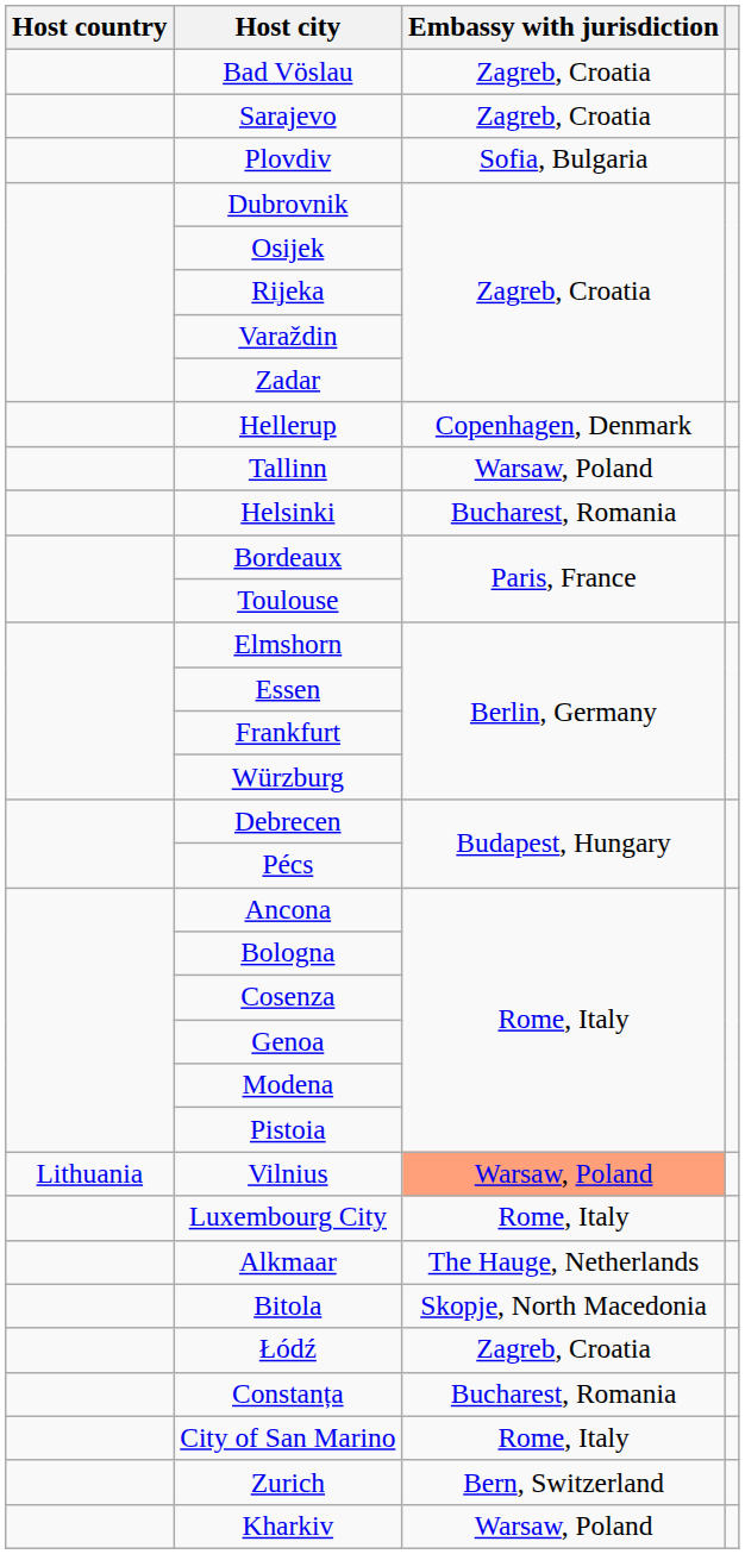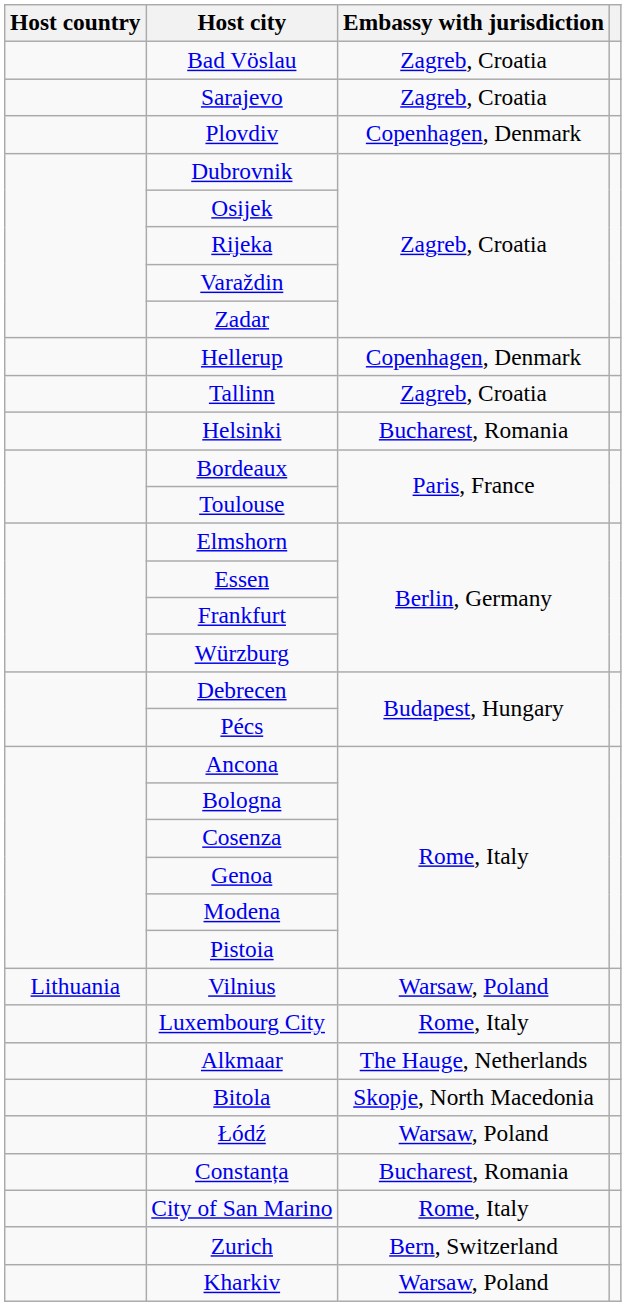 <table class="wikitable plainrowheaders" style="text-align:center;">
 <tr>
 <th scope="col">Host country</th>
 <th scope="col">Host city</th>
 <th scope="col">Embassy with jurisdiction</th>
 <th scope="col"></th>
 </tr>
 <tr>
 <td></td>
 <td><a href='#'>Bad Vöslau</a></td>
 <td><a href='#'>Zagreb</a>, Croatia</td>
 <td></td>
 </tr>
 <tr>
 <td></td>
 <td><a href='#'>Sarajevo</a></td>
 <td><a href='#'>Zagreb</a>, Croatia</td>
 <td></td>
 </tr>
 <tr>
 <td></td>
 <td><a href='#'>Plovdiv</a></td>
-<td><a href='#'>Sofia</a>, Bulgaria</td>
+<td><a href='#'>Copenhagen</a>, Denmark</td>
 <td></td>
 </tr>
 <tr>
 <td rowspan="5"></td>
 <td><a href='#'>Dubrovnik</a></td>
 <td rowspan="5"><a href='#'>Zagreb</a>, Croatia</td>
 <td rowspan="5"></td>
 </tr>
 <tr>
 <td><a href='#'>Osijek</a></td>
 </tr>
 <tr>
 <td><a href='#'>Rijeka</a></td>
 </tr>
 <tr>
 <td><a href='#'>Varaždin</a></td>
 </tr>
 <tr>
 <td><a href='#'>Zadar</a></td>
 </tr>
 <tr>
 <td></td>
 <td><a href='#'>Hellerup</a></td>
 <td><a href='#'>Copenhagen</a>, Denmark</td>
 <td></td>
 </tr>
 <tr>
 <td></td>
 <td><a href='#'>Tallinn</a></td>
-<td><a href='#'>Warsaw</a>, Poland</td>
+<td><a href='#'>Zagreb</a>, Croatia</td>
 <td></td>
 </tr>
 <tr>
 <td></td>
 <td><a href='#'>Helsinki</a></td>
 <td><a href='#'>Bucharest</a>, Romania</td>
 <td></td>
 </tr>
 <tr>
 <td rowspan="2"></td>
 <td><a href='#'>Bordeaux</a></td>
 <td rowspan="2"><a href='#'>Paris</a>, France</td>
 <td rowspan="2"></td>
 </tr>
 <tr>
 <td><a href='#'>Toulouse</a></td>
 </tr>
 <tr>
 <td rowspan="4"></td>
 <td><a href='#'>Elmshorn</a></td>
 <td rowspan="4"><a href='#'>Berlin</a>, Germany</td>
 <td rowspan="4"></td>
 </tr>
 <tr>
 <td><a href='#'>Essen</a></td>
 </tr>
 <tr>
 <td><a href='#'>Frankfurt</a></td>
 </tr>
 <tr>
 <td><a href='#'>Würzburg</a></td>
 </tr>
 <tr>
 <td rowspan="2"></td>
 <td><a href='#'>Debrecen</a></td>
 <td rowspan="2"><a href='#'>Budapest</a>, Hungary</td>
 <td rowspan="2"></td>
 </tr>
 <tr>
 <td><a href='#'>Pécs</a></td>
 </tr>
 <tr>
 <td rowspan="6"></td>
 <td><a href='#'>Ancona</a></td>
 <td rowspan="6"><a href='#'>Rome</a>, Italy</td>
 <td rowspan="6"></td>
 </tr>
 <tr>
 <td><a href='#'>Bologna</a></td>
 </tr>
 <tr>
 <td><a href='#'>Cosenza</a></td>
 </tr>
 <tr>
 <td><a href='#'>Genoa</a></td>
 </tr>
 <tr>
 <td><a href='#'>Modena</a></td>
 </tr>
 <tr>
 <td><a href='#'>Pistoia</a></td>
 </tr>
 <tr>
 <td><a href='#'>Lithuania</a></td>
 <td><a href='#'>Vilnius</a></td>
-<td style="background: lightsalmon;"><a href='#'>Warsaw</a>, <a href='#'>Poland</a></td>
+<td><a href='#'>Warsaw</a>, <a href='#'>Poland</a></td>
 <td></td>
 </tr>
 <tr>
 <td></td>
 <td><a href='#'>Luxembourg City</a></td>
 <td><a href='#'>Rome</a>, Italy</td>
 <td></td>
 </tr>
 <tr>
 <td></td>
 <td><a href='#'>Alkmaar</a></td>
 <td><a href='#'>The Hauge</a>, Netherlands</td>
 <td></td>
 </tr>
 <tr>
 <td></td>
 <td><a href='#'>Bitola</a></td>
 <td><a href='#'>Skopje</a>, North Macedonia</td>
 <td></td>
 </tr>
 <tr>
 <td></td>
 <td><a href='#'>Łódź</a></td>
-<td><a href='#'>Zagreb</a>, Croatia</td>
+<td><a href='#'>Warsaw</a>, Poland</td>
 <td></td>
 </tr>
 <tr>
 <td></td>
 <td><a href='#'>Constanța</a></td>
 <td><a href='#'>Bucharest</a>, Romania</td>
 <td></td>
 </tr>
 <tr>
 <td></td>
 <td><a href='#'>City of San Marino</a></td>
 <td><a href='#'>Rome</a>, Italy</td>
 <td></td>
 </tr>
 <tr>
 <td></td>
 <td><a href='#'>Zurich</a></td>
 <td><a href='#'>Bern</a>, Switzerland</td>
 <td></td>
 </tr>
 <tr>
 <td></td>
 <td><a href='#'>Kharkiv</a></td>
 <td><a href='#'>Warsaw</a>, Poland</td>
 <td></td>
 </tr>
 </table>
